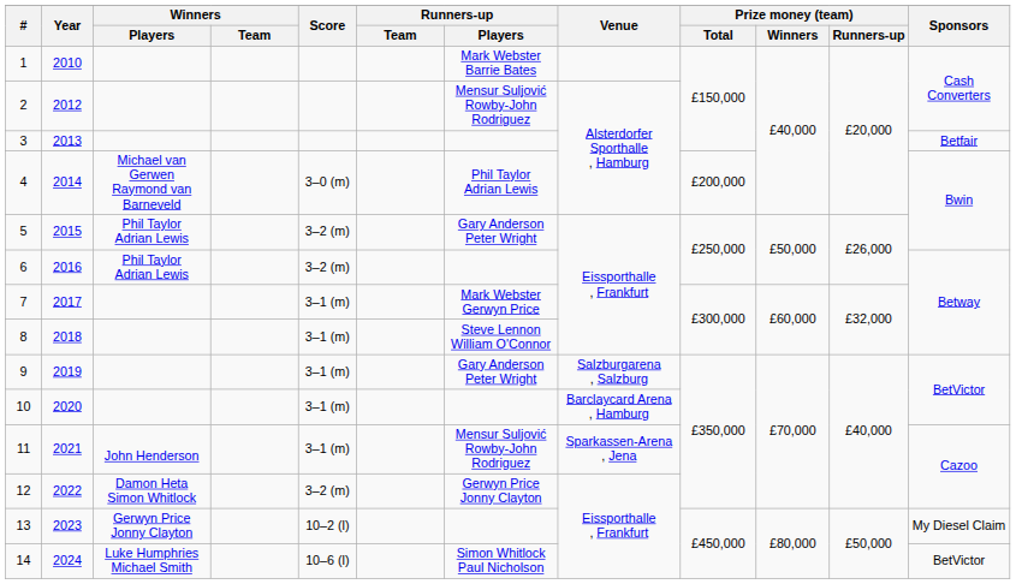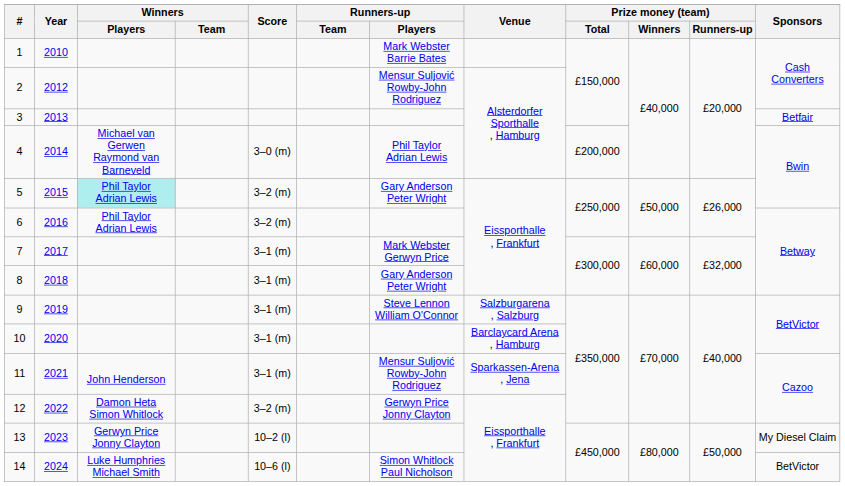 <table class="wikitable" style="text-align: center;">
 <tr style= "background: #e2e2e2;">
 </tr>
 <tr style="background: #efefef;">
 <th width=1% rowspan="2">#</th>
 <th width=1% rowspan="2">Year</th>
 <th width=6% colspan="2">Winners</th>
 <th width=1% rowspan="2">Score</th>
 <th width=6% colspan="2">Runners-up</th>
 <th width=2% rowspan="2">Venue</th>
 <th width=3% colspan="3">Prize money (team)</th>
 <th width=2% rowspan="2">Sponsors</th>
 </tr>
 <tr style="background: #efefef;">
 <th width=3%>Players</th>
 <th width=3%>Team</th>
 <th width=3%>Team</th>
 <th width=3%>Players</th>
 <th width=1%>Total</th>
 <th width=1%>Winners</th>
 <th width=1%>Runners-up</th>
 </tr>
 <tr>
 <td>1</td>
 <td><a href='#'>2010</a></td>
 <td></td>
 <td></td>
 <td></td>
 <td></td>
 <td><a href='#'>Mark Webster</a><br><a href='#'>Barrie Bates</a></td>
 <td></td>
 <td rowspan=3>£150,000</td>
 <td rowspan=4>£40,000</td>
 <td rowspan=4>£20,000</td>
 <td rowspan=2><a href='#'>Cash Converters</a></td>
 </tr>
 <tr>
 <td>2</td>
 <td><a href='#'>2012</a></td>
 <td></td>
 <td></td>
 <td></td>
 <td></td>
 <td><a href='#'>Mensur Suljović</a><br><a href='#'>Rowby-John Rodriguez</a></td>
 <td rowspan=3><a href='#'>Alsterdorfer Sporthalle</a><br>, <a href='#'>Hamburg</a></td>
 </tr>
 <tr>
 <td>3</td>
 <td><a href='#'>2013</a></td>
 <td></td>
 <td></td>
 <td></td>
 <td></td>
 <td></td>
 <td><a href='#'>Betfair</a></td>
 </tr>
 <tr>
 <td>4</td>
 <td><a href='#'>2014</a></td>
 <td><a href='#'>Michael van Gerwen</a><br><a href='#'>Raymond van Barneveld</a></td>
 <td></td>
 <td>3–0 (m)</td>
 <td></td>
 <td><a href='#'>Phil Taylor</a><br><a href='#'>Adrian Lewis</a></td>
 <td>£200,000</td>
 <td rowspan=2><a href='#'>Bwin</a></td>
 </tr>
 <tr>
 <td>5</td>
 <td><a href='#'>2015</a></td>
-<td><a href='#'>Phil Taylor</a><br><a href='#'>Adrian Lewis</a></td>
+<td style="background: paleturquoise;"><a href='#'>Phil Taylor</a><br><a href='#'>Adrian Lewis</a></td>
 <td></td>
 <td>3–2 (m)</td>
 <td></td>
 <td><a href='#'>Gary Anderson</a><br><a href='#'>Peter Wright</a></td>
 <td rowspan=4><a href='#'>Eissporthalle</a><br>, <a href='#'>Frankfurt</a></td>
 <td rowspan=2>£250,000</td>
 <td rowspan=2>£50,000</td>
 <td rowspan=2>£26,000</td>
 </tr>
 <tr>
 <td>6</td>
 <td><a href='#'>2016</a></td>
 <td><a href='#'>Phil Taylor</a><br><a href='#'>Adrian Lewis</a></td>
 <td></td>
 <td>3–2 (m)</td>
 <td></td>
 <td><br></td>
 <td rowspan=3><a href='#'>Betway</a></td>
 </tr>
 <tr>
 <td>7</td>
 <td><a href='#'>2017</a></td>
 <td><br></td>
 <td></td>
 <td>3–1 (m)</td>
 <td></td>
 <td><a href='#'>Mark Webster</a><br><a href='#'>Gerwyn Price</a></td>
 <td rowspan=2>£300,000</td>
 <td rowspan=2>£60,000</td>
 <td rowspan=2>£32,000</td>
 </tr>
 <tr>
 <td>8</td>
 <td><a href='#'>2018</a></td>
 <td><br></td>
 <td></td>
 <td>3–1 (m)</td>
 <td></td>
-<td><a href='#'>Steve Lennon</a><br><a href='#'>William O'Connor</a></td>
+<td><a href='#'>Gary Anderson</a><br><a href='#'>Peter Wright</a></td>
 </tr>
 <tr>
 <td>9</td>
 <td><a href='#'>2019</a></td>
 <td><br></td>
 <td></td>
 <td>3–1 (m)</td>
 <td></td>
-<td><a href='#'>Gary Anderson</a><br><a href='#'>Peter Wright</a></td>
+<td><a href='#'>Steve Lennon</a><br><a href='#'>William O'Connor</a></td>
 <td><a href='#'>Salzburgarena</a><br>, <a href='#'>Salzburg</a></td>
 <td rowspan=4>£350,000</td>
 <td rowspan=4>£70,000</td>
 <td rowspan=4>£40,000</td>
 <td rowspan=2><a href='#'>BetVictor</a></td>
 </tr>
 <tr>
 <td>10</td>
 <td><a href='#'>2020</a></td>
 <td><br></td>
 <td></td>
 <td>3–1 (m)</td>
 <td></td>
 <td><br></td>
 <td><a href='#'>Barclaycard Arena</a><br>, <a href='#'>Hamburg</a></td>
 </tr>
 <tr>
 <td>11</td>
 <td><a href='#'>2021</a></td>
 <td><br><a href='#'>John Henderson</a></td>
 <td></td>
 <td>3–1 (m)</td>
 <td></td>
 <td><a href='#'>Mensur Suljović</a><br><a href='#'>Rowby-John Rodriguez</a></td>
 <td><a href='#'>Sparkassen-Arena</a><br>, <a href='#'>Jena</a></td>
 <td rowspan=2><a href='#'>Cazoo</a></td>
 </tr>
 <tr>
 <td>12</td>
 <td><a href='#'>2022</a></td>
 <td><a href='#'>Damon Heta</a><br><a href='#'>Simon Whitlock</a></td>
 <td></td>
 <td>3–2 (m)</td>
 <td></td>
 <td><a href='#'>Gerwyn Price</a><br><a href='#'>Jonny Clayton</a></td>
 <td rowspan=3><a href='#'>Eissporthalle</a><br>, <a href='#'>Frankfurt</a></td>
 </tr>
 <tr>
 <td>13</td>
 <td><a href='#'>2023</a></td>
 <td><a href='#'>Gerwyn Price</a><br><a href='#'>Jonny Clayton</a></td>
 <td></td>
 <td>10–2 (l)</td>
 <td></td>
 <td><br></td>
 <td rowspan=2>£450,000</td>
 <td rowspan=2>£80,000</td>
 <td rowspan=2>£50,000</td>
 <td>My Diesel Claim</td>
 </tr>
 <tr>
 <td>14</td>
 <td><a href='#'>2024</a></td>
 <td><a href='#'>Luke Humphries</a><br><a href='#'>Michael Smith</a></td>
 <td></td>
 <td>10–6 (l)</td>
 <td></td>
 <td><a href='#'>Simon Whitlock</a><br><a href='#'>Paul Nicholson</a></td>
 <td>BetVictor</td>
 </tr>
 </table>
